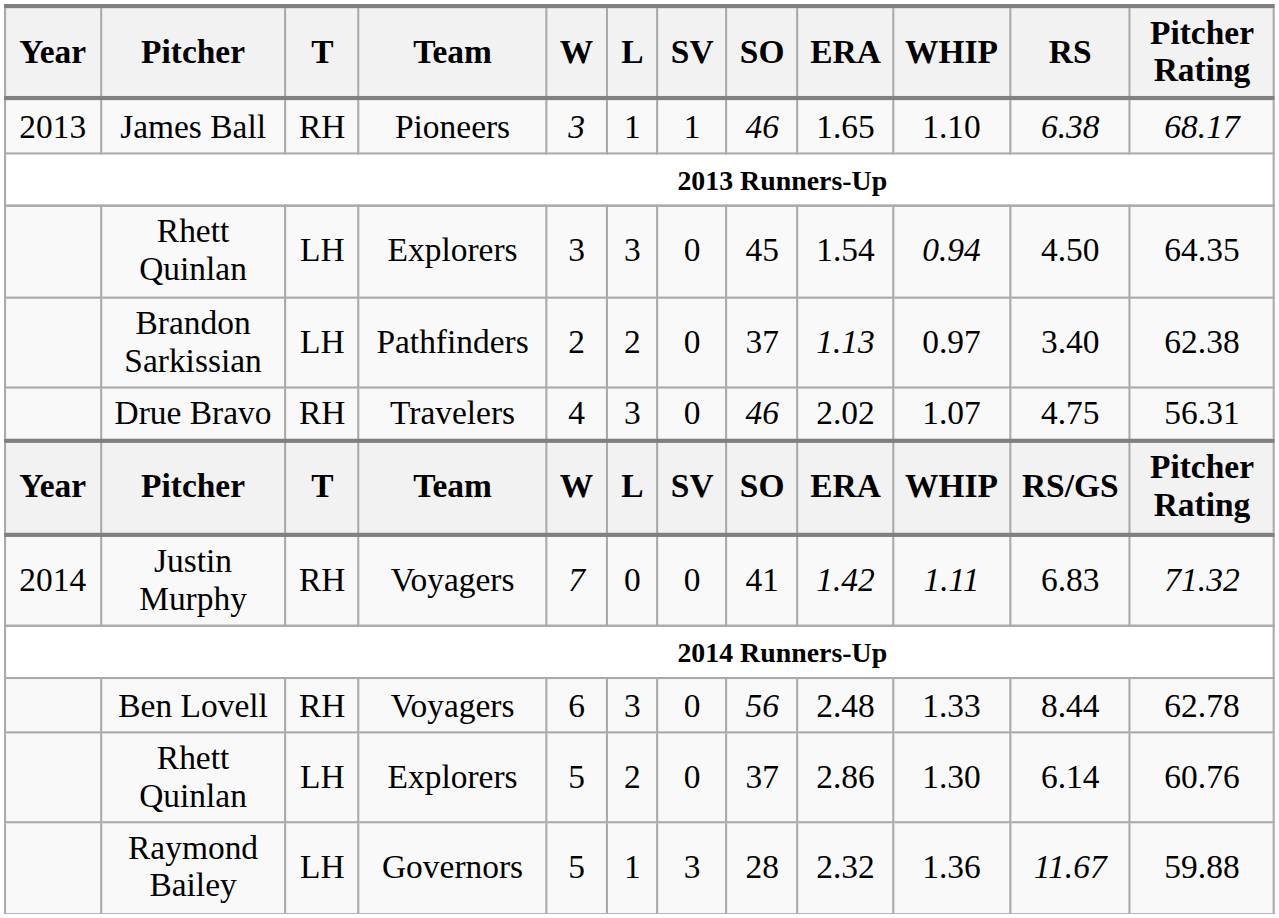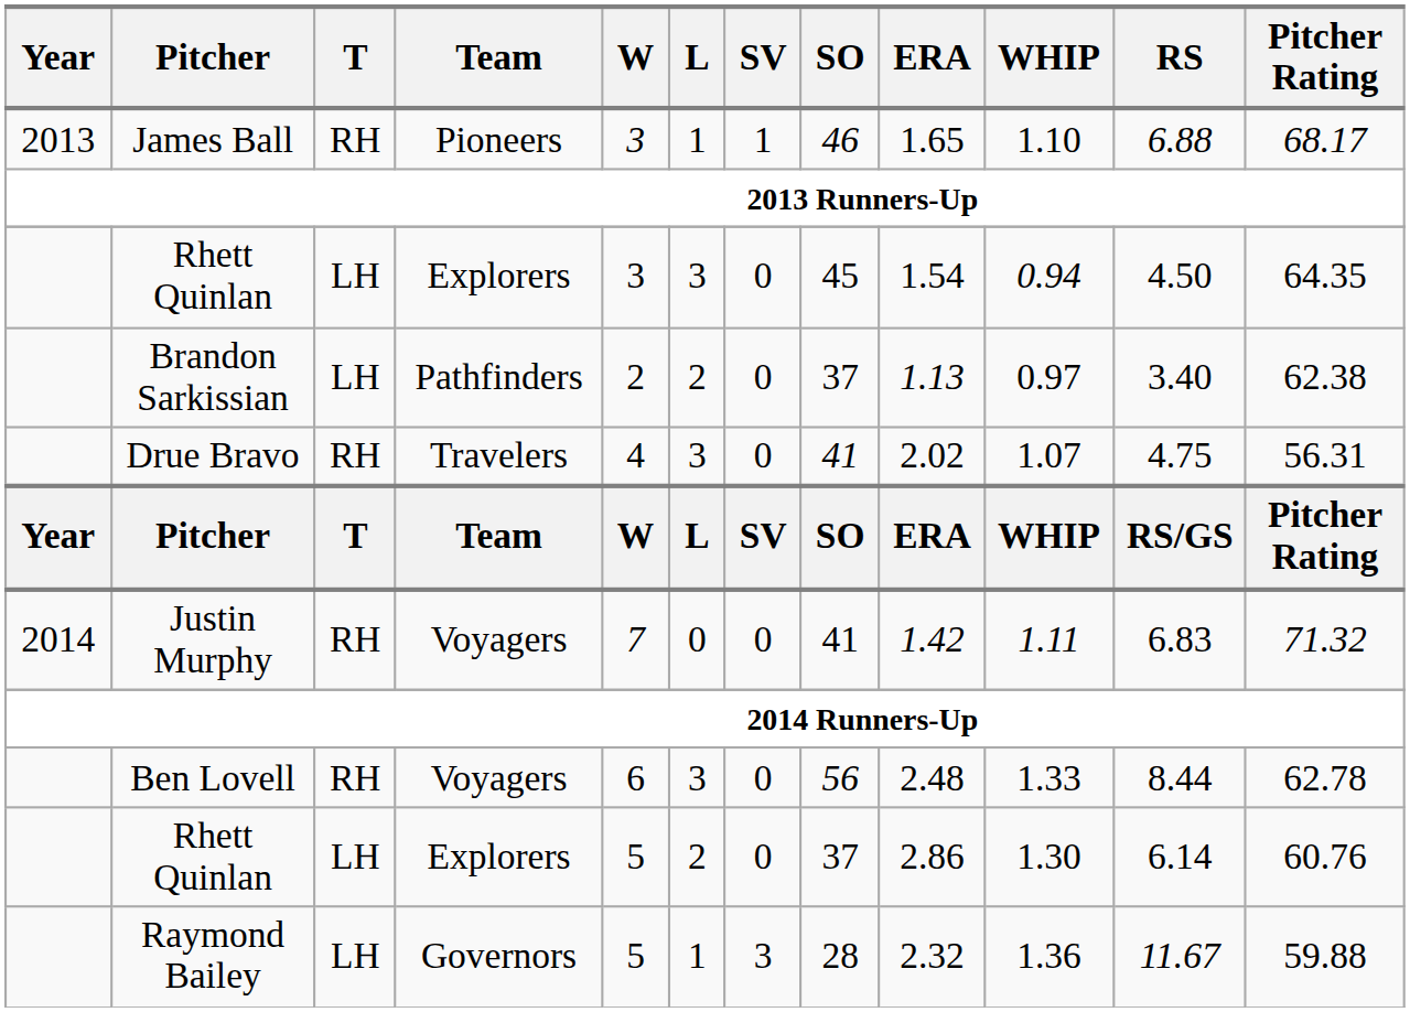 <table class="wikitable">
 <tr style="border-top: 2px solid grey" align="center">
 <th scope="col" width="70px">Year</th>
 <th scope="col" width="160px">Pitcher</th>
 <th scope="col" width="55px">T</th>
 <th scope="col" width="130px">Team</th>
 <th scope="col" width="50px">W</th>
 <th scope="col" width="50px">L</th>
 <th scope="col" width="50px">SV</th>
 <th scope="col" width="55px">SO</th>
 <th scope="col" width="60px">ERA</th>
 <th scope="col" width="70px">WHIP</th>
 <th scope="col" width="70px">RS</th>
 <th scope="col" width="120px">Pitcher Rating</th>
 </tr>
 <tr style="border-top: 2px solid grey" align="center">
 <td>2013</td>
 <td>James Ball</td>
 <td>RH</td>
 <td>Pioneers</td>
 <td><em>3</em></td>
 <td>1</td>
 <td>1</td>
 <td><em>46</em></td>
 <td>1.65</td>
 <td>1.10</td>
-<td><em>6.38</em></td>
+<td><em>6.88</em></td>
 <td><em>68.17</em></td>
 </tr>
 <tr align="center">
 <td colspan="12" style="background: #FFFFFF; padding-left: 8.75em"><small><strong>2013 Runners-Up</strong></small></td>
 </tr>
 <tr align="col 2">
 </tr>
 <tr align="center">
 <td></td>
 <td>Rhett Quinlan</td>
 <td>LH</td>
 <td>Explorers</td>
 <td>3</td>
 <td>3</td>
 <td>0</td>
 <td>45</td>
 <td>1.54</td>
 <td><em>0.94</em></td>
 <td>4.50</td>
 <td>64.35</td>
 </tr>
 <tr align="center">
 <td></td>
 <td>Brandon Sarkissian</td>
 <td>LH</td>
 <td>Pathfinders</td>
 <td>2</td>
 <td>2</td>
 <td>0</td>
 <td>37</td>
 <td><em>1.13</em></td>
 <td>0.97</td>
 <td>3.40</td>
 <td>62.38</td>
 </tr>
 <tr align="center">
 <td></td>
 <td>Drue Bravo</td>
 <td>RH</td>
 <td>Travelers</td>
 <td>4</td>
 <td>3</td>
 <td>0</td>
-<td><em>46</em></td>
+<td><em>41</em></td>
 <td>2.02</td>
 <td>1.07</td>
 <td>4.75</td>
 <td>56.31</td>
 </tr>
 <tr style="border-top: 2px solid grey" align="center">
 <th scope="col" width="70px">Year</th>
 <th scope="col" width="160px">Pitcher</th>
 <th scope="col" width="55px">T</th>
 <th scope="col" width="130px">Team</th>
 <th scope="col" width="50px">W</th>
 <th scope="col" width="50px">L</th>
 <th scope="col" width="50px">SV</th>
 <th scope="col" width="55px">SO</th>
 <th scope="col" width="60px">ERA</th>
 <th scope="col" width="70px">WHIP</th>
 <th scope="col" width="70px">RS/GS</th>
 <th scope="col" width="120px">Pitcher Rating</th>
 </tr>
 <tr style="border-top: 2px solid grey" align="center">
 <td>2014</td>
 <td>Justin Murphy</td>
 <td>RH</td>
 <td>Voyagers</td>
 <td><em>7</em></td>
 <td>0</td>
 <td>0</td>
 <td>41</td>
 <td><em>1.42</em></td>
 <td><em>1.11</em></td>
 <td>6.83</td>
 <td><em>71.32</em></td>
 </tr>
 <tr align="col 2">
 </tr>
 <tr align="center">
 <td colspan="12" style="background: #FFFFFF; padding-left: 8.75em"><small><strong>2014 Runners-Up</strong></small></td>
 </tr>
 <tr align="center">
 <td></td>
 <td>Ben Lovell</td>
 <td>RH</td>
 <td>Voyagers</td>
 <td>6</td>
 <td>3</td>
 <td>0</td>
 <td><em>56</em></td>
 <td>2.48</td>
 <td>1.33</td>
 <td>8.44</td>
 <td>62.78</td>
 </tr>
 <tr align="center">
 <td></td>
 <td>Rhett Quinlan</td>
 <td>LH</td>
 <td>Explorers</td>
 <td>5</td>
 <td>2</td>
 <td>0</td>
 <td>37</td>
 <td>2.86</td>
 <td>1.30</td>
 <td>6.14</td>
 <td>60.76</td>
 </tr>
 <tr align="center">
 <td></td>
 <td>Raymond Bailey</td>
 <td>LH</td>
 <td>Governors</td>
 <td>5</td>
 <td>1</td>
 <td>3</td>
 <td>28</td>
 <td>2.32</td>
 <td>1.36</td>
 <td><em>11.67</em></td>
 <td>59.88</td>
 </tr>
 </table>
